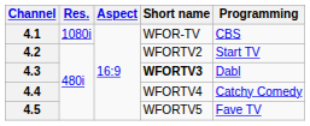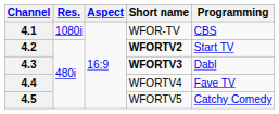 <table class="wikitable">
 <tr>
 <th scope = "col"><a href='#'>Channel</a></th>
 <th scope = "col"><a href='#'>Res.</a></th>
 <th scope = "col"><a href='#'>Aspect</a></th>
 <th scope = "col">Short name</th>
 <th scope = "col">Programming</th>
 </tr>
 <tr>
 <th scope = "row">4.1</th>
 <td><a href='#'>1080i</a></td>
 <td rowspan="5"><a href='#'>16:9</a></td>
 <td>WFOR-TV</td>
 <td><a href='#'>CBS</a></td>
 </tr>
 <tr>
 <th scope = "row">4.2</th>
 <td rowspan="4"><a href='#'>480i</a></td>
-<td>WFORTV2</td>
+<td><strong>WFORTV2</strong></td>
 <td><a href='#'>Start TV</a></td>
 </tr>
 <tr>
 <th scope = "row">4.3</th>
 <td><strong>WFORTV3</strong></td>
 <td><a href='#'>Dabl</a></td>
 </tr>
 <tr>
 <th scope = "row">4.4</th>
 <td>WFORTV4</td>
-<td><a href='#'>Catchy Comedy</a></td>
+<td><a href='#'>Fave TV</a></td>
 </tr>
 <tr>
 <th scope = "row">4.5</th>
 <td>WFORTV5</td>
-<td><a href='#'>Fave TV</a></td>
+<td><a href='#'>Catchy Comedy</a></td>
 </tr>
 </table>
